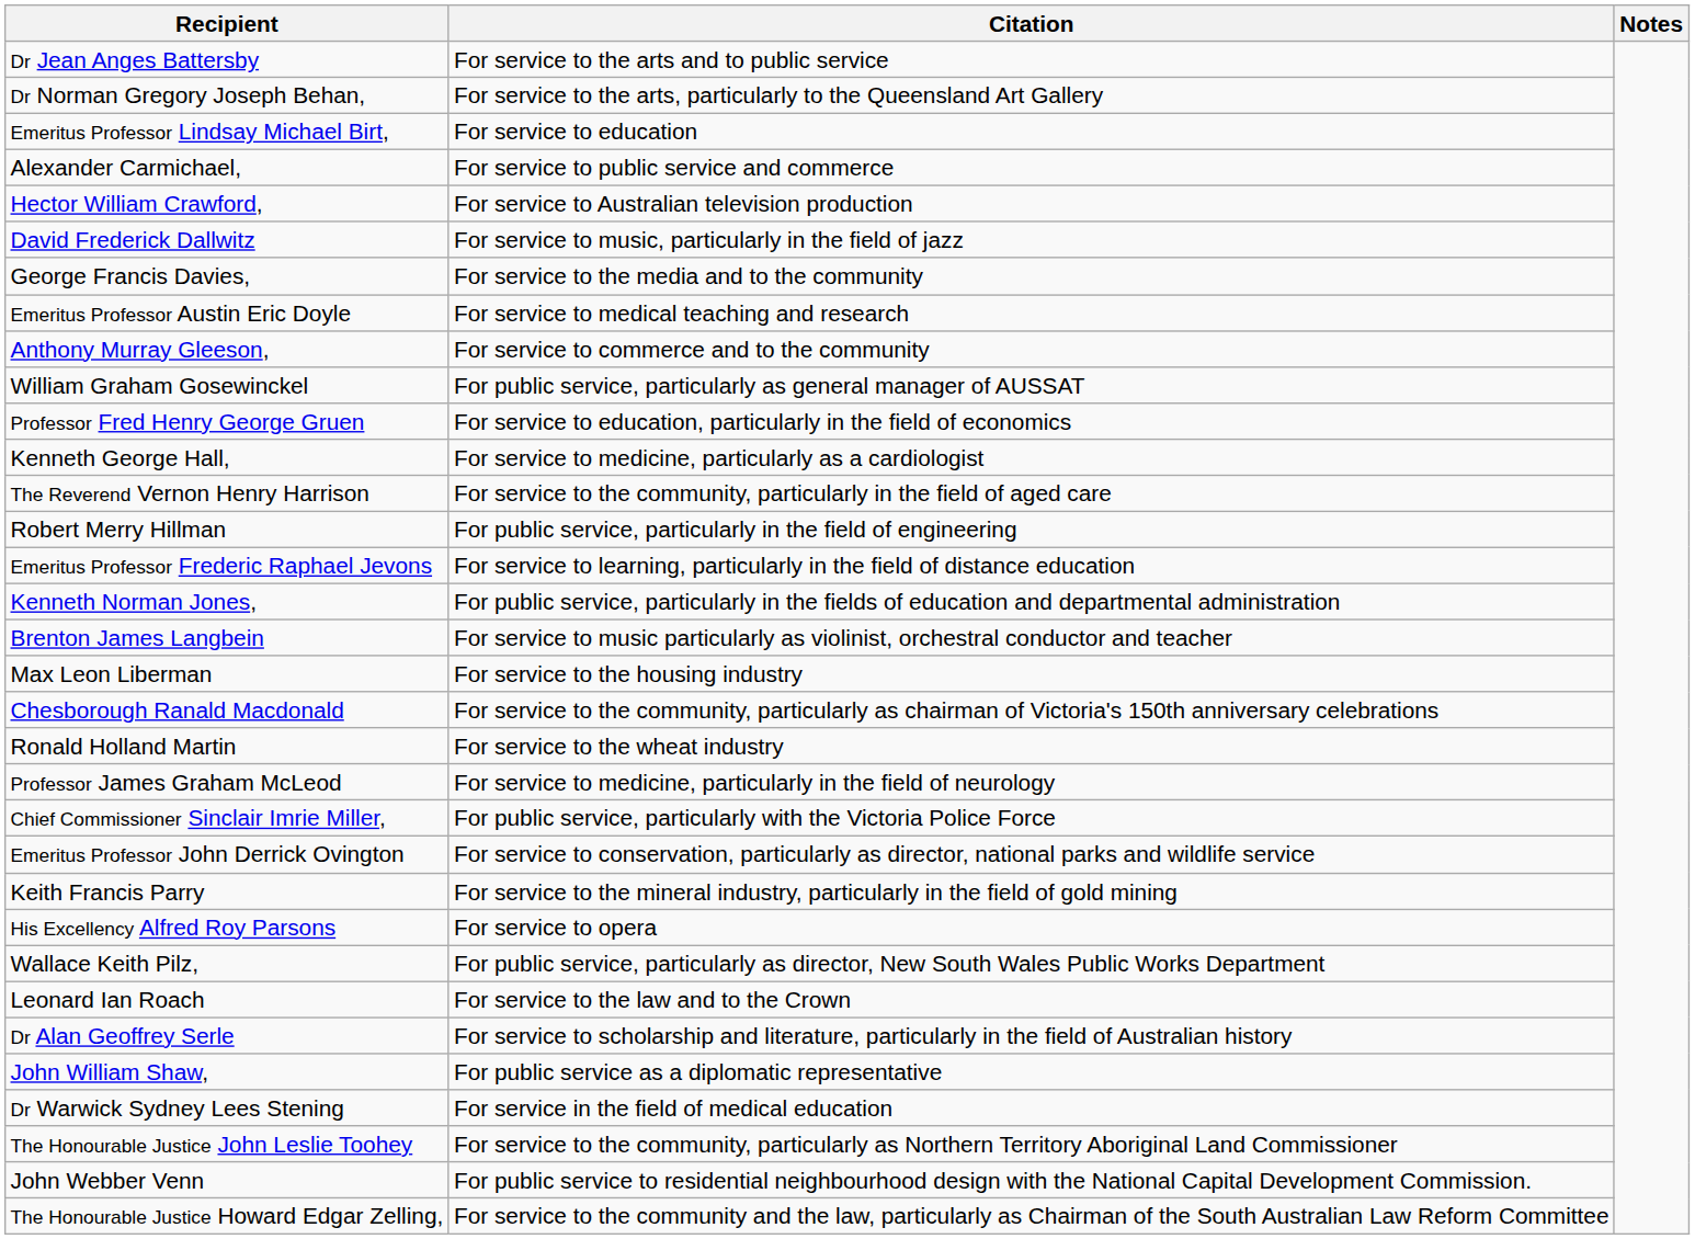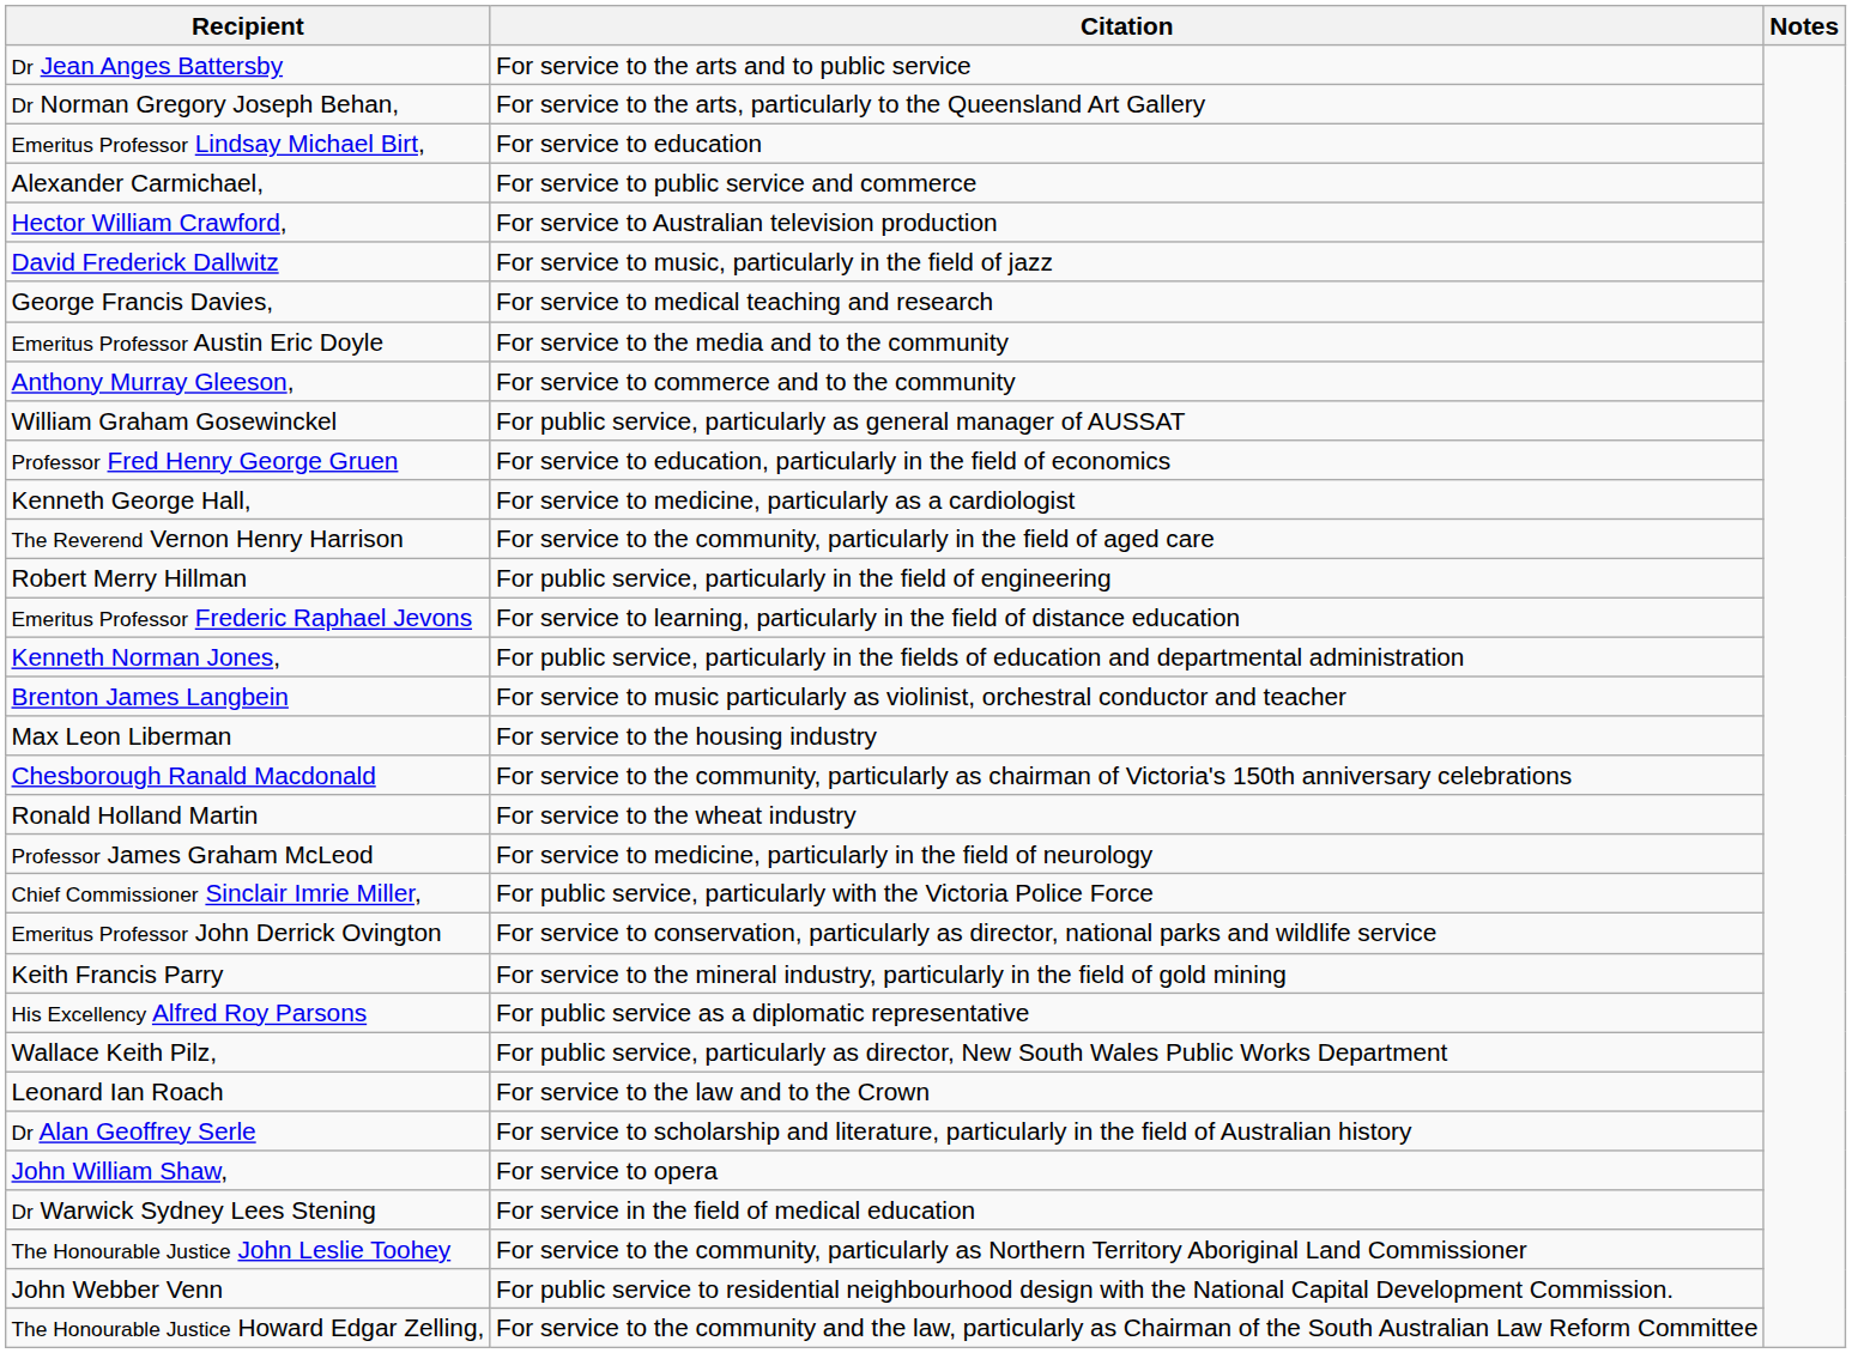 <table class="wikitable" style="font-size:95%;">
 <tr>
 <th>Recipient</th>
 <th>Citation</th>
 <th>Notes</th>
 </tr>
 <tr>
 <td><small>Dr</small> <a href='#'>Jean Anges Battersby</a></td>
 <td>For service to the arts and to public service</td>
 <td rowspan="33"></td>
 </tr>
 <tr>
 <td><small>Dr</small> Norman Gregory Joseph Behan, </td>
 <td>For service to the arts, particularly to the Queensland Art Gallery</td>
 </tr>
 <tr>
 <td><small>Emeritus Professor</small> <a href='#'>Lindsay Michael Birt</a>, </td>
 <td>For service to education</td>
 </tr>
 <tr>
 <td>Alexander Carmichael, </td>
 <td>For service to public service and commerce</td>
 </tr>
 <tr>
 <td><a href='#'>Hector William Crawford</a>, </td>
 <td>For service to Australian television production</td>
 </tr>
 <tr>
 <td><a href='#'>David Frederick Dallwitz</a></td>
 <td>For service to music, particularly in the field of jazz</td>
 </tr>
 <tr>
 <td>George Francis Davies, </td>
-<td>For service to the media and to the community</td>
+<td>For service to medical teaching and research</td>
 </tr>
 <tr>
 <td><small>Emeritus Professor</small> Austin Eric Doyle</td>
-<td>For service to medical teaching and research</td>
+<td>For service to the media and to the community</td>
 </tr>
 <tr>
 <td><a href='#'>Anthony Murray Gleeson</a>, </td>
 <td>For service to commerce and to the community</td>
 </tr>
 <tr>
 <td>William Graham Gosewinckel</td>
 <td>For public service, particularly as general manager of AUSSAT</td>
 </tr>
 <tr>
 <td><small>Professor</small> <a href='#'>Fred Henry George Gruen</a></td>
 <td>For service to education, particularly in the field of economics</td>
 </tr>
 <tr>
 <td>Kenneth George Hall, </td>
 <td>For service to medicine, particularly as a cardiologist</td>
 </tr>
 <tr>
 <td><small>The Reverend</small> Vernon Henry Harrison</td>
 <td>For service to the community, particularly in the field of aged care</td>
 </tr>
 <tr>
 <td>Robert Merry Hillman</td>
 <td>For public service, particularly in the field of engineering</td>
 </tr>
 <tr>
 <td><small>Emeritus Professor</small> <a href='#'>Frederic Raphael Jevons</a></td>
 <td>For service to learning, particularly in the field of distance education</td>
 </tr>
 <tr>
 <td><a href='#'>Kenneth Norman Jones</a>, </td>
 <td>For public service, particularly in the fields of education and departmental administration</td>
 </tr>
 <tr>
 <td><a href='#'>Brenton James Langbein</a></td>
 <td>For service to music particularly as violinist, orchestral conductor and teacher</td>
 </tr>
 <tr>
 <td>Max Leon Liberman</td>
 <td>For service to the housing industry</td>
 </tr>
 <tr>
 <td><a href='#'>Chesborough Ranald Macdonald</a></td>
 <td>For service to the community, particularly as chairman of Victoria's 150th anniversary celebrations</td>
 </tr>
 <tr>
 <td>Ronald Holland Martin</td>
 <td>For service to the wheat industry</td>
 </tr>
 <tr>
 <td><small>Professor</small> James Graham McLeod</td>
 <td>For service to medicine, particularly in the field of neurology</td>
 </tr>
 <tr>
 <td><small>Chief Commissioner</small> <a href='#'>Sinclair Imrie Miller</a>,  </td>
 <td>For public service, particularly with the Victoria Police Force</td>
 </tr>
 <tr>
 <td><small>Emeritus Professor</small> John Derrick Ovington</td>
 <td>For service to conservation, particularly as director, national parks and wildlife service</td>
 </tr>
 <tr>
 <td>Keith Francis Parry</td>
 <td>For service to the mineral industry, particularly in the field of gold mining</td>
 </tr>
 <tr>
 <td><small>His Excellency</small> <a href='#'>Alfred Roy Parsons</a></td>
-<td>For service to opera</td>
+<td>For public service as a diplomatic representative</td>
 </tr>
 <tr>
 <td>Wallace Keith Pilz, </td>
 <td>For public service, particularly as director, New South Wales Public Works Department</td>
 </tr>
 <tr>
 <td>Leonard Ian Roach</td>
 <td>For service to the law and to the Crown</td>
 </tr>
 <tr>
 <td><small>Dr</small> <a href='#'>Alan Geoffrey Serle</a></td>
 <td>For service to scholarship and literature, particularly in the field of Australian history</td>
 </tr>
 <tr>
 <td><a href='#'>John William Shaw</a>, </td>
-<td>For public service as a diplomatic representative</td>
+<td>For service to opera</td>
 </tr>
 <tr>
 <td><small>Dr</small> Warwick Sydney Lees Stening</td>
 <td>For service in the field of medical education</td>
 </tr>
 <tr>
 <td><small>The Honourable Justice</small> <a href='#'>John Leslie Toohey</a></td>
 <td>For service to the community, particularly as Northern Territory Aboriginal Land Commissioner</td>
 </tr>
 <tr>
 <td>John Webber Venn</td>
 <td>For public service to residential neighbourhood design with the National Capital Development Commission.</td>
 </tr>
 <tr>
 <td><small>The Honourable Justice</small> Howard Edgar Zelling, </td>
 <td>For service to the community and the law, particularly as Chairman of the South Australian Law Reform Committee</td>
 </tr>
 </table>
